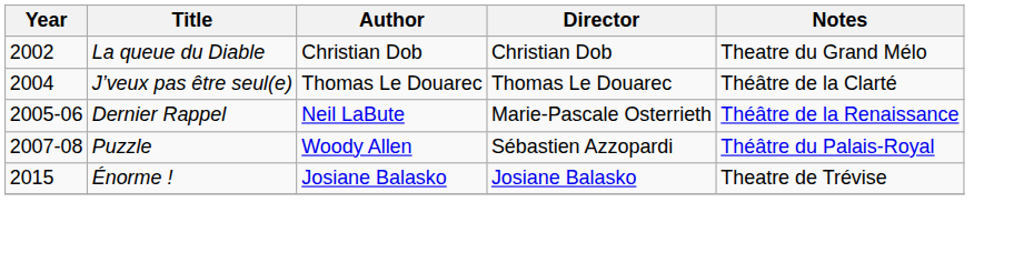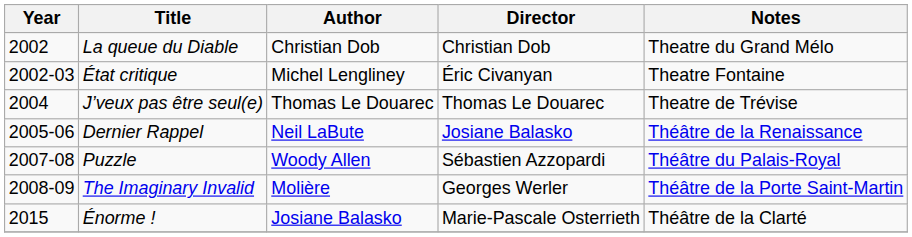 <table class="wikitable">
 <tr>
 <th>Year</th>
 <th>Title</th>
 <th>Author</th>
 <th>Director</th>
 <th>Notes</th>
 </tr>
 <tr>
 <td rowspan=1>2002</td>
 <td><em>La queue du Diable</em></td>
 <td>Christian Dob</td>
 <td>Christian Dob</td>
 <td>Theatre du Grand Mélo</td>
 </tr>
 <tr>
+<td rowspan=1>2002-03</td>
+<td><em>État critique</em></td>
+<td>Michel Lengliney</td>
+<td>Éric Civanyan</td>
+<td>Theatre Fontaine</td>
+</tr>
+<tr>
 <td rowspan=1>2004</td>
 <td><em>J’veux pas être seul(e)</em></td>
 <td>Thomas Le Douarec</td>
 <td>Thomas Le Douarec</td>
-<td>Théâtre de la Clarté</td>
+<td>Theatre de Trévise</td>
 </tr>
 <tr>
 <td rowspan=1>2005-06</td>
 <td><em>Dernier Rappel</em></td>
 <td><a href='#'>Neil LaBute</a></td>
-<td>Marie-Pascale Osterrieth</td>
+<td><a href='#'>Josiane Balasko</a></td>
 <td><a href='#'>Théâtre de la Renaissance</a></td>
 </tr>
 <tr>
 <td rowspan=1>2007-08</td>
 <td><em>Puzzle</em></td>
 <td><a href='#'>Woody Allen</a></td>
 <td>Sébastien Azzopardi</td>
 <td><a href='#'>Théâtre du Palais-Royal</a></td>
 </tr>
 <tr>
+<td rowspan=1>2008-09</td>
+<td><em><a href='#'>The Imaginary Invalid</a></em></td>
+<td><a href='#'>Molière</a></td>
+<td>Georges Werler</td>
+<td><a href='#'>Théâtre de la Porte Saint-Martin</a></td>
+</tr>
+<tr>
 <td rowspan=1>2015</td>
 <td><em>Énorme !</em></td>
 <td><a href='#'>Josiane Balasko</a></td>
-<td><a href='#'>Josiane Balasko</a></td>
-<td>Theatre de Trévise</td>
+<td>Marie-Pascale Osterrieth</td>
+<td>Théâtre de la Clarté</td>
 </tr>
 <tr>
 </tr>
 </table>
